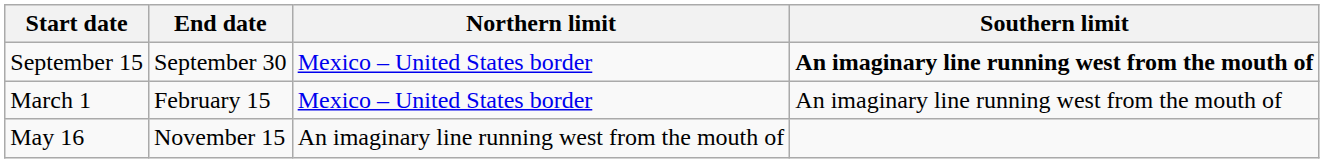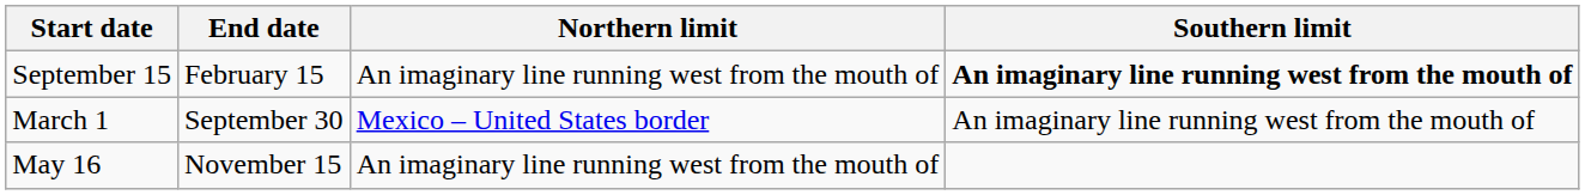 <table class="wikitable">
 <tr>
 <th>Start date</th>
 <th>End date</th>
 <th>Northern limit</th>
 <th>Southern limit</th>
 </tr>
 <tr>
 <td>September 15</td>
-<td>September 30</td>
-<td><a href='#'>Mexico – United States border</a></td>
+<td>February 15</td>
+<td>An imaginary line running west from the mouth of <em></em></td>
 <td><strong>An imaginary line running west from the mouth of <em></em></strong></td>
 </tr>
 <tr>
 <td>March 1</td>
-<td>February 15</td>
+<td>September 30</td>
 <td><a href='#'>Mexico – United States border</a></td>
 <td>An imaginary line running west from the mouth of <em></em></td>
 </tr>
 <tr>
 <td>May 16</td>
 <td>November 15</td>
 <td>An imaginary line running west from the mouth of <em></em></td>
 <td></td>
 </tr>
 </table>
